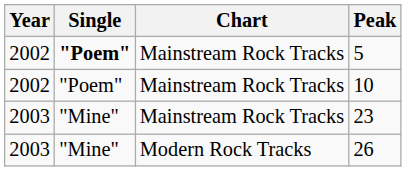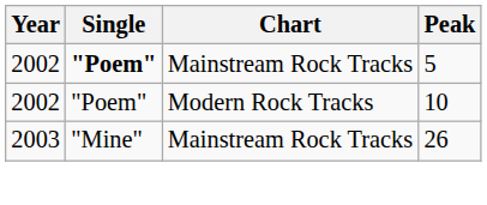 <table class="wikitable">
 <tr>
 <th align="left" valign="top">Year</th>
 <th align="left" valign="top">Single</th>
 <th align="left" valign="top">Chart</th>
 <th align="left" valign="top">Peak</th>
 </tr>
 <tr>
 <td align="left" valign="top">2002</td>
 <td align="left" valign="top"><strong>"Poem"</strong></td>
 <td align="left" valign="top">Mainstream Rock Tracks</td>
 <td align="left" valign="top">5</td>
 </tr>
 <tr>
 <td align="left" valign="top">2002</td>
 <td align="left" valign="top">"Poem"</td>
-<td align="left" valign="top">Mainstream Rock Tracks</td>
+<td align="left" valign="top">Modern Rock Tracks</td>
 <td align="left" valign="top">10</td>
 </tr>
 <tr>
 <td align="left" valign="top">2003</td>
 <td align="left" valign="top">"Mine"</td>
 <td align="left" valign="top">Mainstream Rock Tracks</td>
-<td align="left" valign="top">23</td>
-</tr>
-<tr>
-<td align="left" valign="top">2003</td>
-<td align="left" valign="top">"Mine"</td>
-<td align="left" valign="top">Modern Rock Tracks</td>
 <td align="left" valign="top">26</td>
 </tr>
 </table>
